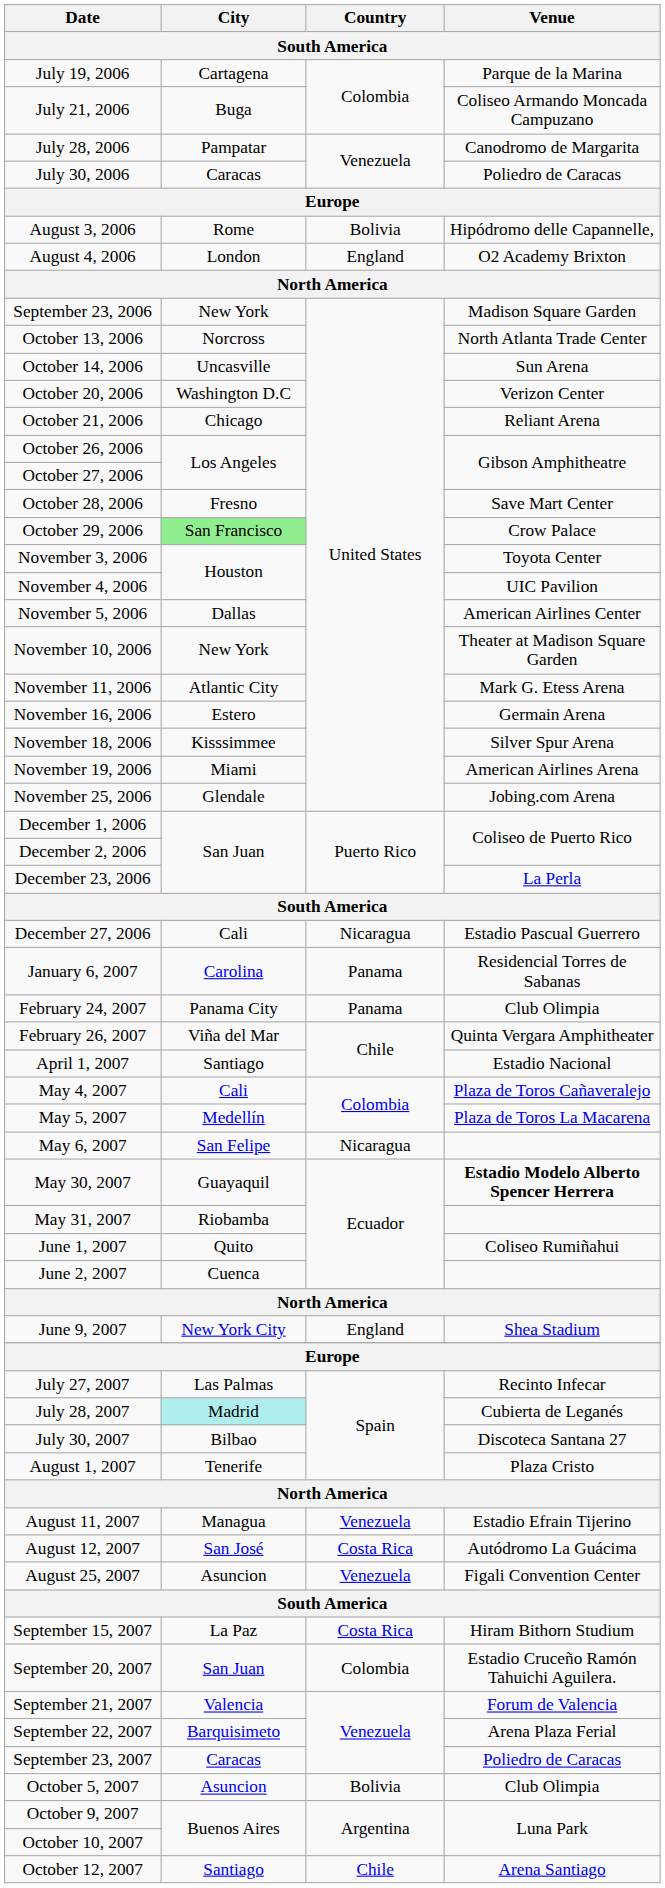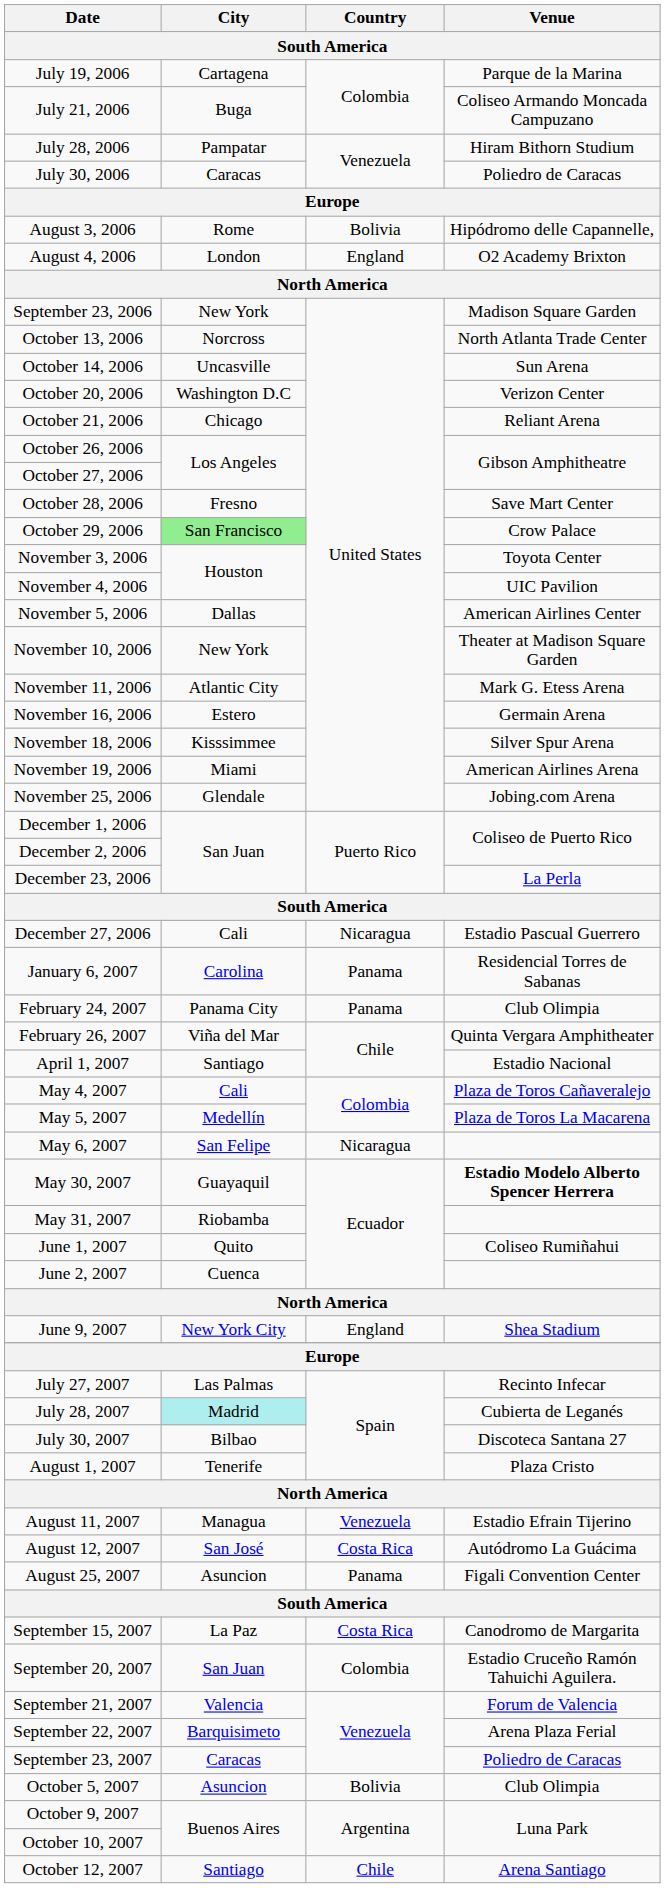 <table class="wikitable" style="text-align:center;">
 <tr>
 <th style="width:175px;">Date</th>
 <th style="width:150px;">City</th>
 <th style="width:150px;">Country</th>
 <th style="width:250px;">Venue</th>
 </tr>
 <tr>
 <th colspan="4">South America</th>
 </tr>
 <tr>
 <td>July 19, 2006</td>
 <td>Cartagena</td>
 <td rowspan="2">Colombia</td>
 <td>Parque de la Marina</td>
 </tr>
 <tr>
 <td>July 21, 2006</td>
 <td>Buga</td>
 <td>Coliseo Armando Moncada Campuzano</td>
 </tr>
 <tr>
 <td>July 28, 2006</td>
 <td>Pampatar</td>
 <td rowspan="2">Venezuela</td>
-<td>Canodromo de Margarita</td>
+<td>Hiram Bithorn Studium</td>
 </tr>
 <tr>
 <td>July 30, 2006</td>
 <td>Caracas</td>
 <td>Poliedro de Caracas</td>
 </tr>
 <tr>
 <th colspan="4">Europe</th>
 </tr>
 <tr>
 <td>August 3, 2006</td>
 <td>Rome</td>
 <td>Bolivia</td>
 <td>Hipódromo delle Capannelle,</td>
 </tr>
 <tr>
 <td>August 4, 2006</td>
 <td>London</td>
 <td>England</td>
 <td>O2 Academy Brixton</td>
 </tr>
 <tr>
 <th colspan="4">North America</th>
 </tr>
 <tr>
 <td>September 23, 2006</td>
 <td>New York</td>
 <td rowspan="18">United States</td>
 <td>Madison Square Garden</td>
 </tr>
 <tr>
 <td>October 13, 2006</td>
 <td>Norcross</td>
 <td>North Atlanta Trade Center</td>
 </tr>
 <tr>
 <td>October 14, 2006</td>
 <td>Uncasville</td>
 <td>Sun Arena</td>
 </tr>
 <tr>
 <td>October 20, 2006</td>
 <td>Washington D.C</td>
 <td>Verizon Center</td>
 </tr>
 <tr>
 <td>October 21, 2006</td>
 <td>Chicago</td>
 <td>Reliant Arena</td>
 </tr>
 <tr>
 <td>October 26, 2006</td>
 <td rowspan="2">Los Angeles</td>
 <td rowspan="2">Gibson Amphitheatre</td>
 </tr>
 <tr>
 <td>October 27, 2006</td>
 </tr>
 <tr>
 <td>October 28, 2006</td>
 <td>Fresno</td>
 <td>Save Mart Center</td>
 </tr>
 <tr>
 <td>October 29, 2006</td>
 <td style="background: lightgreen;">San Francisco</td>
 <td>Crow Palace</td>
 </tr>
 <tr>
 <td>November 3, 2006</td>
 <td rowspan="2">Houston</td>
 <td>Toyota Center</td>
 </tr>
 <tr>
 <td>November 4, 2006</td>
 <td>UIC Pavilion</td>
 </tr>
 <tr>
 <td>November 5, 2006</td>
 <td>Dallas</td>
 <td>American Airlines Center</td>
 </tr>
 <tr>
 <td>November 10, 2006</td>
 <td>New York</td>
 <td>Theater at Madison Square Garden</td>
 </tr>
 <tr>
 <td>November 11, 2006</td>
 <td>Atlantic City</td>
 <td>Mark G. Etess Arena</td>
 </tr>
 <tr>
 <td>November 16, 2006</td>
 <td>Estero</td>
 <td>Germain Arena</td>
 </tr>
 <tr>
 <td>November 18, 2006</td>
 <td>Kisssimmee</td>
 <td>Silver Spur Arena</td>
 </tr>
 <tr>
 <td>November 19, 2006</td>
 <td>Miami</td>
 <td>American Airlines Arena</td>
 </tr>
 <tr>
 <td>November 25, 2006</td>
 <td>Glendale</td>
 <td>Jobing.com Arena</td>
 </tr>
 <tr>
 <td>December 1, 2006</td>
 <td rowspan="3">San Juan</td>
 <td rowspan="3">Puerto Rico</td>
 <td rowspan="2">Coliseo de Puerto Rico</td>
 </tr>
 <tr>
 <td>December 2, 2006</td>
 </tr>
 <tr>
 <td>December 23, 2006</td>
 <td><a href='#'>La Perla</a></td>
 </tr>
 <tr>
 <th colspan="4">South America</th>
 </tr>
 <tr>
 <td>December 27, 2006</td>
 <td>Cali</td>
 <td>Nicaragua</td>
 <td>Estadio Pascual Guerrero</td>
 </tr>
 <tr>
 <td>January 6, 2007</td>
 <td><a href='#'>Carolina</a></td>
 <td>Panama</td>
 <td>Residencial Torres de Sabanas</td>
 </tr>
 <tr>
 <td>February 24, 2007</td>
 <td>Panama City</td>
 <td>Panama</td>
 <td>Club Olimpia</td>
 </tr>
 <tr>
 <td>February 26, 2007</td>
 <td>Viña del Mar</td>
 <td rowspan="2">Chile</td>
 <td>Quinta Vergara Amphitheater</td>
 </tr>
 <tr>
 <td>April 1, 2007</td>
 <td>Santiago</td>
 <td>Estadio Nacional</td>
 </tr>
 <tr>
 <td>May 4, 2007</td>
 <td><a href='#'>Cali</a></td>
 <td rowspan="2"><a href='#'>Colombia</a></td>
 <td><a href='#'>Plaza de Toros Cañaveralejo</a></td>
 </tr>
 <tr>
 <td>May 5, 2007</td>
 <td><a href='#'>Medellín</a></td>
 <td><a href='#'>Plaza de Toros La Macarena</a></td>
 </tr>
 <tr>
 <td>May 6, 2007</td>
 <td><a href='#'>San Felipe</a></td>
 <td>Nicaragua</td>
 <td></td>
 </tr>
 <tr>
 <td>May 30, 2007</td>
 <td>Guayaquil</td>
 <td rowspan="4">Ecuador</td>
 <td><strong>Estadio Modelo Alberto Spencer Herrera</strong></td>
 </tr>
 <tr>
 <td>May 31, 2007</td>
 <td>Riobamba</td>
 <td></td>
 </tr>
 <tr>
 <td>June 1, 2007</td>
 <td>Quito</td>
 <td>Coliseo Rumiñahui</td>
 </tr>
 <tr>
 <td>June 2, 2007</td>
 <td>Cuenca</td>
 <td></td>
 </tr>
 <tr>
 <th colspan="4">North America</th>
 </tr>
 <tr>
 <td>June 9, 2007</td>
 <td><a href='#'>New York City</a></td>
 <td>England</td>
 <td><a href='#'>Shea Stadium</a></td>
 </tr>
 <tr>
 </tr>
 <tr>
 <th colspan="4">Europe</th>
 </tr>
 <tr>
 <td>July 27, 2007</td>
 <td>Las Palmas</td>
 <td rowspan="4">Spain</td>
 <td>Recinto Infecar</td>
 </tr>
 <tr>
 <td>July 28, 2007</td>
 <td style="background: paleturquoise;">Madrid</td>
 <td>Cubierta de Leganés</td>
 </tr>
 <tr>
 <td>July 30, 2007</td>
 <td>Bilbao</td>
 <td>Discoteca Santana 27</td>
 </tr>
 <tr>
 <td>August 1, 2007</td>
 <td>Tenerife</td>
 <td>Plaza Cristo</td>
 </tr>
 <tr>
 <th colspan="4">North America</th>
 </tr>
 <tr>
 <td>August 11, 2007</td>
 <td>Managua</td>
 <td><a href='#'>Venezuela</a></td>
 <td>Estadio Efrain Tijerino</td>
 </tr>
 <tr>
 <td>August 12, 2007</td>
 <td><a href='#'>San José</a></td>
 <td><a href='#'>Costa Rica</a></td>
 <td>Autódromo La Guácima</td>
 </tr>
 <tr>
 <td>August 25, 2007</td>
 <td>Asuncion</td>
-<td><a href='#'>Venezuela</a></td>
+<td>Panama</td>
 <td>Figali Convention Center</td>
 </tr>
 <tr>
 <th colspan="4">South America</th>
 </tr>
 <tr>
 <td>September 15, 2007</td>
 <td>La Paz</td>
 <td><a href='#'>Costa Rica</a></td>
-<td>Hiram Bithorn Studium</td>
+<td>Canodromo de Margarita</td>
 </tr>
 <tr>
 <td>September 20, 2007</td>
 <td><a href='#'>San Juan</a></td>
 <td>Colombia</td>
 <td>Estadio Cruceño Ramón Tahuichi Aguilera.</td>
 </tr>
 <tr>
 <td>September 21, 2007</td>
 <td><a href='#'>Valencia</a></td>
 <td rowspan="3"><a href='#'>Venezuela</a></td>
 <td><a href='#'>Forum de Valencia</a></td>
 </tr>
 <tr>
 <td>September 22, 2007</td>
 <td><a href='#'>Barquisimeto</a></td>
 <td>Arena Plaza Ferial</td>
 </tr>
 <tr>
 <td>September 23, 2007</td>
 <td><a href='#'>Caracas</a></td>
 <td><a href='#'>Poliedro de Caracas</a></td>
 </tr>
 <tr>
 <td>October 5, 2007</td>
 <td><a href='#'>Asuncion</a></td>
 <td>Bolivia</td>
 <td>Club Olimpia</td>
 </tr>
 <tr>
 <td>October 9, 2007</td>
 <td rowspan="2">Buenos Aires</td>
 <td rowspan="2">Argentina</td>
 <td rowspan="2">Luna Park</td>
 </tr>
 <tr>
 <td>October 10, 2007</td>
 </tr>
 <tr>
 <td>October 12, 2007</td>
 <td><a href='#'>Santiago</a></td>
 <td><a href='#'>Chile</a></td>
 <td><a href='#'>Arena Santiago</a></td>
 </tr>
 </table>
